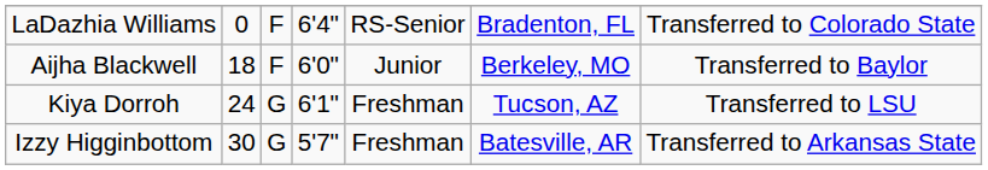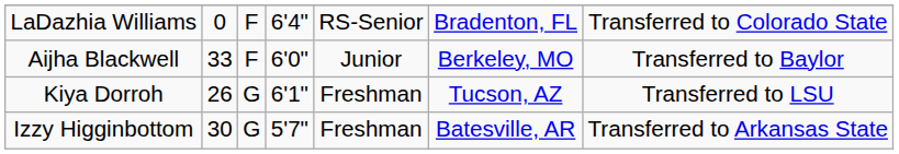 <table class="wikitable sortable" style="text-align: center">
 <tr align=center>
 </tr>
 <tr>
 <td>LaDazhia Williams</td>
 <td>0</td>
 <td>F</td>
 <td>6'4"</td>
 <td>RS-Senior</td>
 <td><a href='#'>Bradenton, FL</a></td>
 <td>Transferred to <a href='#'>Colorado State</a></td>
 </tr>
 <tr>
 <td>Aijha Blackwell</td>
-<td>18</td>
+<td>33</td>
 <td>F</td>
 <td>6'0"</td>
 <td>Junior</td>
 <td><a href='#'>Berkeley, MO</a></td>
 <td>Transferred to <a href='#'>Baylor</a></td>
 </tr>
 <tr>
 <td>Kiya Dorroh</td>
-<td>24</td>
+<td>26</td>
 <td>G</td>
 <td>6'1"</td>
 <td>Freshman</td>
 <td><a href='#'>Tucson, AZ</a></td>
 <td>Transferred to <a href='#'>LSU</a></td>
 </tr>
 <tr>
 <td>Izzy Higginbottom</td>
 <td>30</td>
 <td>G</td>
 <td>5'7"</td>
 <td>Freshman</td>
 <td><a href='#'>Batesville, AR</a></td>
 <td>Transferred to <a href='#'>Arkansas State</a></td>
 </tr>
 </table>
